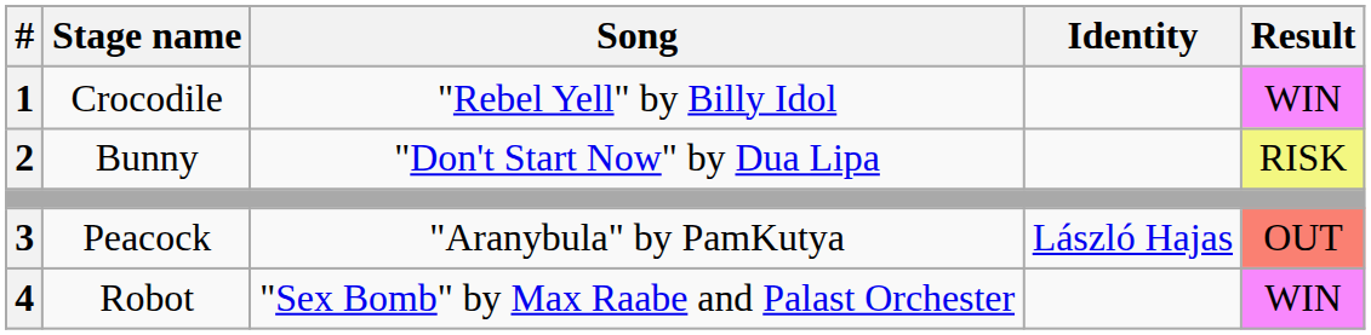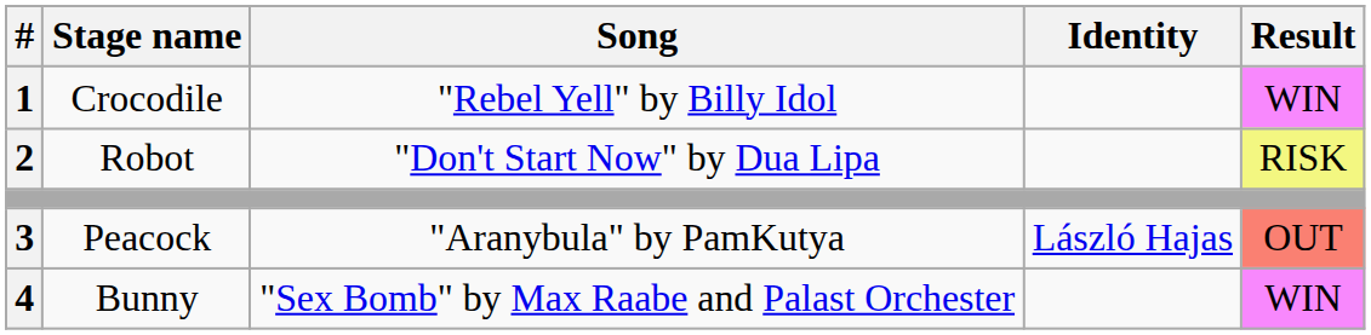 <table class="wikitable plainrowheaders" style="text-align: center">
 <tr>
 <th>#</th>
 <th>Stage name</th>
 <th>Song</th>
 <th>Identity</th>
 <th>Result</th>
 </tr>
 <tr>
 <th>1</th>
 <td>Crocodile</td>
 <td>"<a href='#'>Rebel Yell</a>" by <a href='#'>Billy Idol</a></td>
 <td></td>
 <td bgcolor="F888FD">WIN</td>
 </tr>
 <tr>
 <th>2</th>
-<td>Bunny</td>
+<td>Robot</td>
 <td>"<a href='#'>Don't Start Now</a>" by <a href='#'>Dua Lipa</a></td>
 <td></td>
 <td bgcolor="F3F781">RISK</td>
 </tr>
 <tr>
 <th colspan="5" style="background:darkgrey"></th>
 </tr>
 <tr>
 <th>3</th>
 <td>Peacock</td>
 <td>"Aranybula" by PamKutya</td>
 <td><a href='#'>László Hajas</a></td>
 <td bgcolor="salmon">OUT</td>
 </tr>
 <tr>
 <th>4</th>
-<td>Robot</td>
+<td>Bunny</td>
 <td>"<a href='#'>Sex Bomb</a>" by <a href='#'>Max Raabe</a> and <a href='#'>Palast Orchester</a></td>
 <td></td>
 <td bgcolor="F888FD">WIN</td>
 </tr>
 </table>
